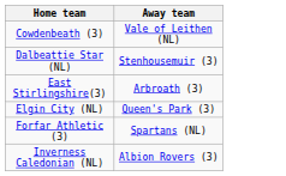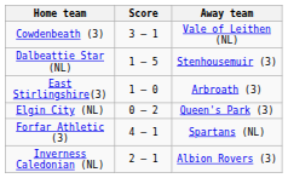 <table class="wikitable" style="text-align: center">
 <tr>
 <th width=140>Home team</th>
+<th width=70>Score</th>
 <th width=140>Away team</th>
 </tr>
 <tr>
 <td><a href='#'>Cowdenbeath</a> (3)</td>
+<td>3 – 1</td>
 <td><a href='#'>Vale of Leithen</a> (NL)</td>
 </tr>
 <tr>
 <td><a href='#'>Dalbeattie Star</a> (NL)</td>
+<td>1 – 5</td>
 <td><a href='#'>Stenhousemuir</a> (3)</td>
 </tr>
 <tr>
 <td><a href='#'>East Stirlingshire</a>(3)</td>
+<td>1 – 0</td>
 <td><a href='#'>Arbroath</a> (3)</td>
 </tr>
 <tr>
 <td><a href='#'>Elgin City</a> (NL)</td>
+<td>0 – 2</td>
 <td><a href='#'>Queen's Park</a> (3)</td>
 </tr>
 <tr>
 <td><a href='#'>Forfar Athletic</a> (3)</td>
+<td>4 – 1</td>
 <td><a href='#'>Spartans</a> (NL)</td>
 </tr>
 <tr>
 <td><a href='#'>Inverness Caledonian</a> (NL)</td>
+<td>2 – 1</td>
 <td><a href='#'>Albion Rovers</a> (3)</td>
 </tr>
 </table>
